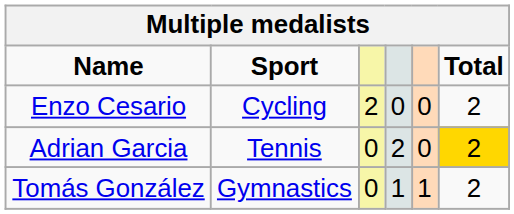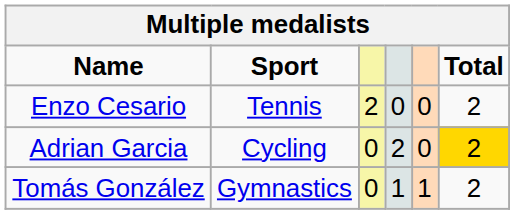 <table class="wikitable" style="font-size:85%; float:right;">
 <tr style="background:#efefef;">
 <th colspan=7><strong>Multiple medalists</strong></th>
 </tr>
 <tr align=center>
 <td><strong>Name</strong></td>
 <td><strong>Sport</strong></td>
 <td style="background:#f7f6a8;"></td>
 <td style="background:#dce5e5;"></td>
 <td style="background:#ffdab9;"></td>
 <td><strong>Total</strong></td>
 </tr>
 <tr align=center>
 <td><a href='#'>Enzo Cesario</a></td>
-<td><a href='#'>Cycling</a></td>
+<td><a href='#'>Tennis</a></td>
 <td style="background:#f7f6a8;">2</td>
 <td style="background:#dce5e5;">0</td>
 <td style="background:#ffdab9;">0</td>
 <td>2</td>
 </tr>
 <tr align=center>
 <td><a href='#'>Adrian Garcia</a></td>
-<td><a href='#'>Tennis</a></td>
+<td><a href='#'>Cycling</a></td>
 <td style="background:#f7f6a8;">0</td>
 <td style="background:#dce5e5;">2</td>
 <td style="background:#ffdab9;">0</td>
 <td style="background: gold;">2</td>
 </tr>
 <tr align=center>
 <td><a href='#'>Tomás González</a></td>
 <td><a href='#'>Gymnastics</a></td>
 <td style="background:#f7f6a8;">0</td>
 <td style="background:#dce5e5;">1</td>
 <td style="background:#ffdab9;">1</td>
 <td>2</td>
 </tr>
 </table>
